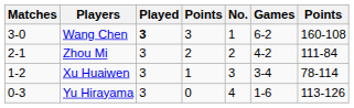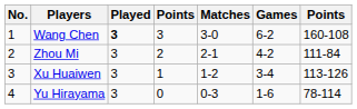 <table class=wikitable style="margin:auto;">
 <tr>
-<th>Matches</th>
+<th>No.</th>
 <th>Players</th>
 <th>Played</th>
 <th>Points</th>
-<th>No.</th>
+<th>Matches</th>
 <th>Games</th>
 <th>Points</th>
 </tr>
 <tr>
-<td>3-0</td>
+<td>1</td>
 <td> <a href='#'>Wang Chen</a></td>
 <td><strong>3</strong></td>
 <td>3</td>
-<td>1</td>
+<td>3-0</td>
 <td>6-2</td>
 <td>160-108</td>
 </tr>
 <tr>
-<td>2-1</td>
+<td>2</td>
 <td> <a href='#'>Zhou Mi</a></td>
 <td>3</td>
 <td>2</td>
-<td>2</td>
+<td>2-1</td>
 <td>4-2</td>
 <td>111-84</td>
 </tr>
 <tr>
-<td>1-2</td>
+<td>3</td>
 <td> <a href='#'>Xu Huaiwen</a></td>
 <td>3</td>
 <td>1</td>
-<td>3</td>
+<td>1-2</td>
 <td>3-4</td>
-<td>78-114</td>
+<td>113-126</td>
 </tr>
 <tr>
-<td>0-3</td>
+<td>4</td>
 <td> <a href='#'>Yu Hirayama</a></td>
 <td>3</td>
 <td>0</td>
-<td>4</td>
+<td>0-3</td>
 <td>1-6</td>
-<td>113-126</td>
+<td>78-114</td>
 </tr>
 </table>
